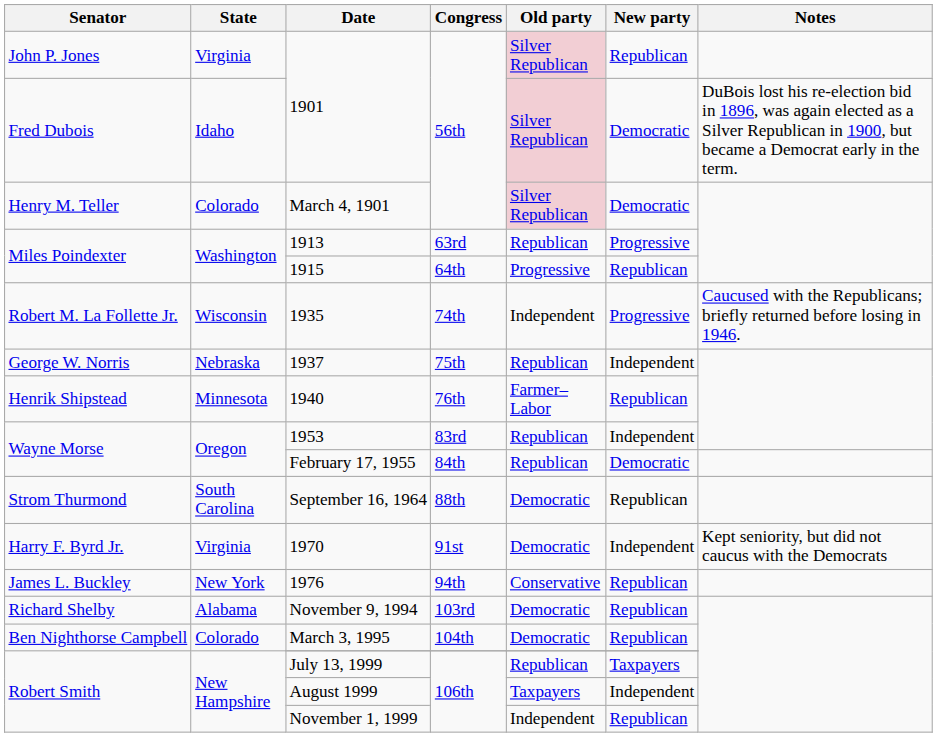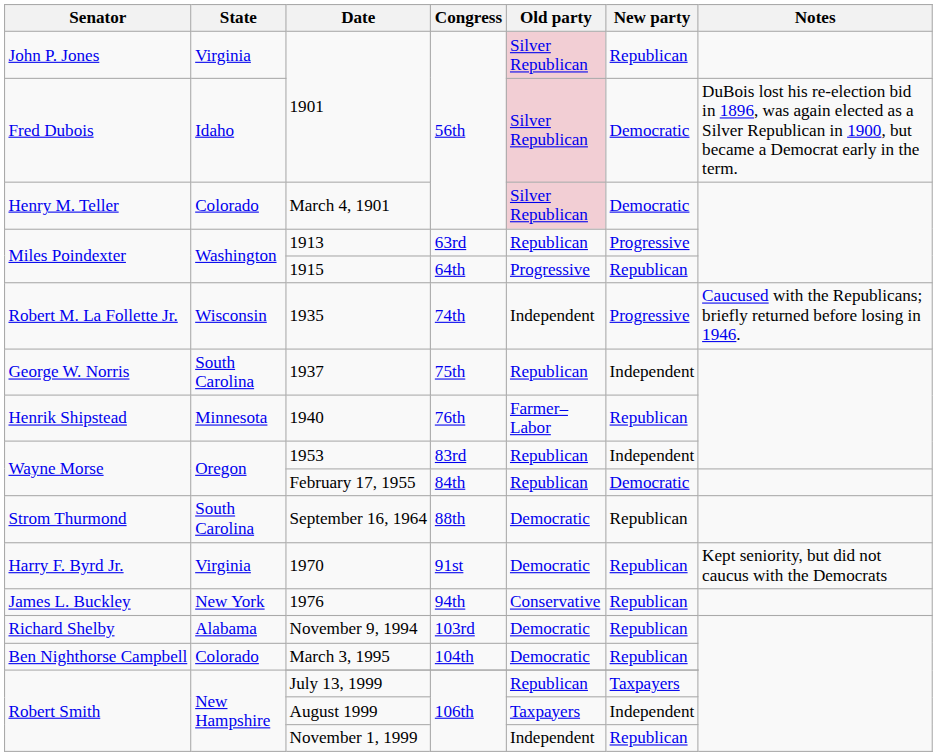 <table class=wikitable>
 <tr valign=bottom>
 <th>Senator</th>
 <th>State</th>
 <th>Date</th>
 <th>Congress</th>
 <th>Old party</th>
 <th>New party</th>
 <th>Notes</th>
 </tr>
 <tr>
 <td><a href='#'>John P. Jones</a></td>
 <td><a href='#'>Virginia</a></td>
 <td rowspan=2>1901</td>
 <td rowspan=3><a href='#'>56th</a></td>
 <td style="background:#F2CED4"><a href='#'>Silver<br>Republican</a></td>
 <td><a href='#'>Republican</a></td>
 </tr>
 <tr>
 <td><a href='#'>Fred Dubois</a></td>
 <td><a href='#'>Idaho</a></td>
 <td style="background:#F2CED4"><a href='#'>Silver<br>Republican</a></td>
 <td><a href='#'>Democratic</a></td>
 <td>DuBois lost his re-election bid in <a href='#'>1896</a>, was again elected as a Silver Republican in <a href='#'>1900</a>, but became a Democrat early in the term.</td>
 </tr>
 <tr>
 <td><a href='#'>Henry M. Teller</a></td>
 <td><a href='#'>Colorado</a></td>
 <td>March 4, 1901</td>
 <td style="background:#F2CED4"><a href='#'>Silver<br>Republican</a></td>
 <td><a href='#'>Democratic</a></td>
 </tr>
 <tr>
 <td rowspan=2 nowrap><a href='#'>Miles Poindexter</a></td>
 <td rowspan=2><a href='#'>Washington</a></td>
 <td>1913</td>
 <td><a href='#'>63rd</a></td>
 <td><a href='#'>Republican</a></td>
 <td><a href='#'>Progressive</a></td>
 </tr>
 <tr>
 <td>1915</td>
 <td><a href='#'>64th</a></td>
 <td><a href='#'>Progressive</a></td>
 <td><a href='#'>Republican</a></td>
 </tr>
 <tr>
 <td nowrap><a href='#'>Robert M. La Follette Jr.</a></td>
 <td><a href='#'>Wisconsin</a></td>
 <td>1935</td>
 <td><a href='#'>74th</a></td>
 <td>Independent</td>
 <td><a href='#'>Progressive</a></td>
 <td><a href='#'>Caucused</a> with the Republicans; briefly returned before losing in <a href='#'>1946</a>.</td>
 </tr>
 <tr>
 <td nowrap><a href='#'>George W. Norris</a></td>
-<td><a href='#'>Nebraska</a></td>
+<td><a href='#'>South Carolina</a></td>
 <td>1937</td>
 <td><a href='#'>75th</a></td>
 <td><a href='#'>Republican</a></td>
 <td>Independent</td>
 </tr>
 <tr>
 <td nowrap><a href='#'>Henrik Shipstead</a></td>
 <td><a href='#'>Minnesota</a></td>
 <td>1940</td>
 <td><a href='#'>76th</a></td>
 <td><a href='#'>Farmer–Labor</a></td>
 <td><a href='#'>Republican</a></td>
 </tr>
 <tr>
 <td rowspan=2 nowrap><a href='#'>Wayne Morse</a></td>
 <td rowspan=2><a href='#'>Oregon</a></td>
 <td>1953</td>
 <td><a href='#'>83rd</a></td>
 <td><a href='#'>Republican</a></td>
 <td>Independent</td>
 </tr>
 <tr>
 <td>February 17, 1955</td>
 <td><a href='#'>84th</a></td>
 <td><a href='#'>Republican</a></td>
 <td><a href='#'>Democratic</a></td>
 <td></td>
 </tr>
 <tr>
 <td nowrap><a href='#'>Strom Thurmond</a></td>
 <td><a href='#'>South Carolina</a></td>
 <td nowrap>September 16, 1964</td>
 <td><a href='#'>88th</a></td>
 <td><a href='#'>Democratic</a></td>
 <td>Republican</td>
 </tr>
 <tr>
 <td nowrap><a href='#'>Harry F. Byrd Jr.</a></td>
 <td><a href='#'>Virginia</a></td>
 <td>1970</td>
 <td><a href='#'>91st</a></td>
 <td><a href='#'>Democratic</a></td>
-<td>Independent</td>
+<td><a href='#'>Republican</a></td>
 <td>Kept seniority, but did not caucus with the Democrats</td>
 </tr>
 <tr>
 <td nowrap><a href='#'>James L. Buckley</a></td>
 <td><a href='#'>New York</a></td>
 <td>1976</td>
 <td><a href='#'>94th</a></td>
 <td><a href='#'>Conservative</a></td>
 <td><a href='#'>Republican</a></td>
 <td></td>
 </tr>
 <tr>
 <td nowrap><a href='#'>Richard Shelby</a></td>
 <td><a href='#'>Alabama</a></td>
 <td>November 9, 1994</td>
 <td><a href='#'>103rd</a></td>
 <td><a href='#'>Democratic</a></td>
 <td><a href='#'>Republican</a></td>
 </tr>
 <tr>
 <td nowrap><a href='#'>Ben Nighthorse Campbell</a></td>
 <td><a href='#'>Colorado</a></td>
 <td>March 3, 1995</td>
 <td><a href='#'>104th</a></td>
 <td><a href='#'>Democratic</a></td>
 <td><a href='#'>Republican</a></td>
 </tr>
 <tr>
 <td rowspan=4 nowrap><a href='#'>Robert Smith</a></td>
 <td rowspan=4><a href='#'>New Hampshire</a></td>
 </tr>
 <tr>
 <td>July 13, 1999</td>
 <td rowspan=4><a href='#'>106th</a></td>
 <td><a href='#'>Republican</a></td>
 <td><a href='#'>Taxpayers</a></td>
 </tr>
 <tr>
 <td>August 1999</td>
 <td><a href='#'>Taxpayers</a></td>
 <td>Independent</td>
 </tr>
 <tr>
 <td>November 1, 1999</td>
 <td>Independent</td>
 <td><a href='#'>Republican</a></td>
 </tr>
 </table>
